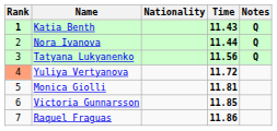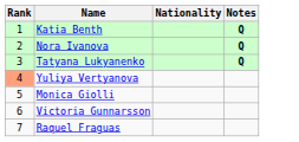 <table class="wikitable sortable" style="text-align:center">
 <tr>
 <th>Rank</th>
 <th>Name</th>
 <th>Nationality</th>
-<th>Time</th>
 <th>Notes</th>
 </tr>
 <tr bgcolor=ccffcc>
-<td><strong>1</strong></td>
+<td>1</td>
 <td align=left><a href='#'>Katia Benth</a></td>
 <td align=left></td>
-<td><strong>11.43</strong></td>
 <td><strong>Q</strong></td>
 </tr>
 <tr bgcolor=ccffcc>
 <td>2</td>
 <td align=left><a href='#'>Nora Ivanova</a></td>
 <td align=left></td>
-<td><strong>11.44</strong></td>
 <td><strong>Q</strong></td>
 </tr>
 <tr bgcolor=ccffcc>
 <td>3</td>
 <td align=left><a href='#'>Tatyana Lukyanenko</a></td>
 <td align=left></td>
-<td><strong>11.56</strong></td>
 <td><strong>Q</strong></td>
 </tr>
 <tr>
 <td style="background: lightsalmon;">4</td>
 <td align=left><a href='#'>Yuliya Vertyanova</a></td>
 <td align=left></td>
-<td><strong>11.72</strong></td>
 <td></td>
 </tr>
 <tr>
 <td>5</td>
 <td align=left><a href='#'>Monica Giolli</a></td>
 <td align=left></td>
-<td><strong>11.81</strong></td>
 <td></td>
 </tr>
 <tr>
 <td>6</td>
 <td align=left><a href='#'>Victoria Gunnarsson</a></td>
 <td align=left></td>
-<td><strong>11.85</strong></td>
 <td></td>
 </tr>
 <tr>
 <td>7</td>
 <td align=left><a href='#'>Raquel Fraguas</a></td>
 <td align=left></td>
-<td><strong>11.86</strong></td>
 <td></td>
 </tr>
 </table>
